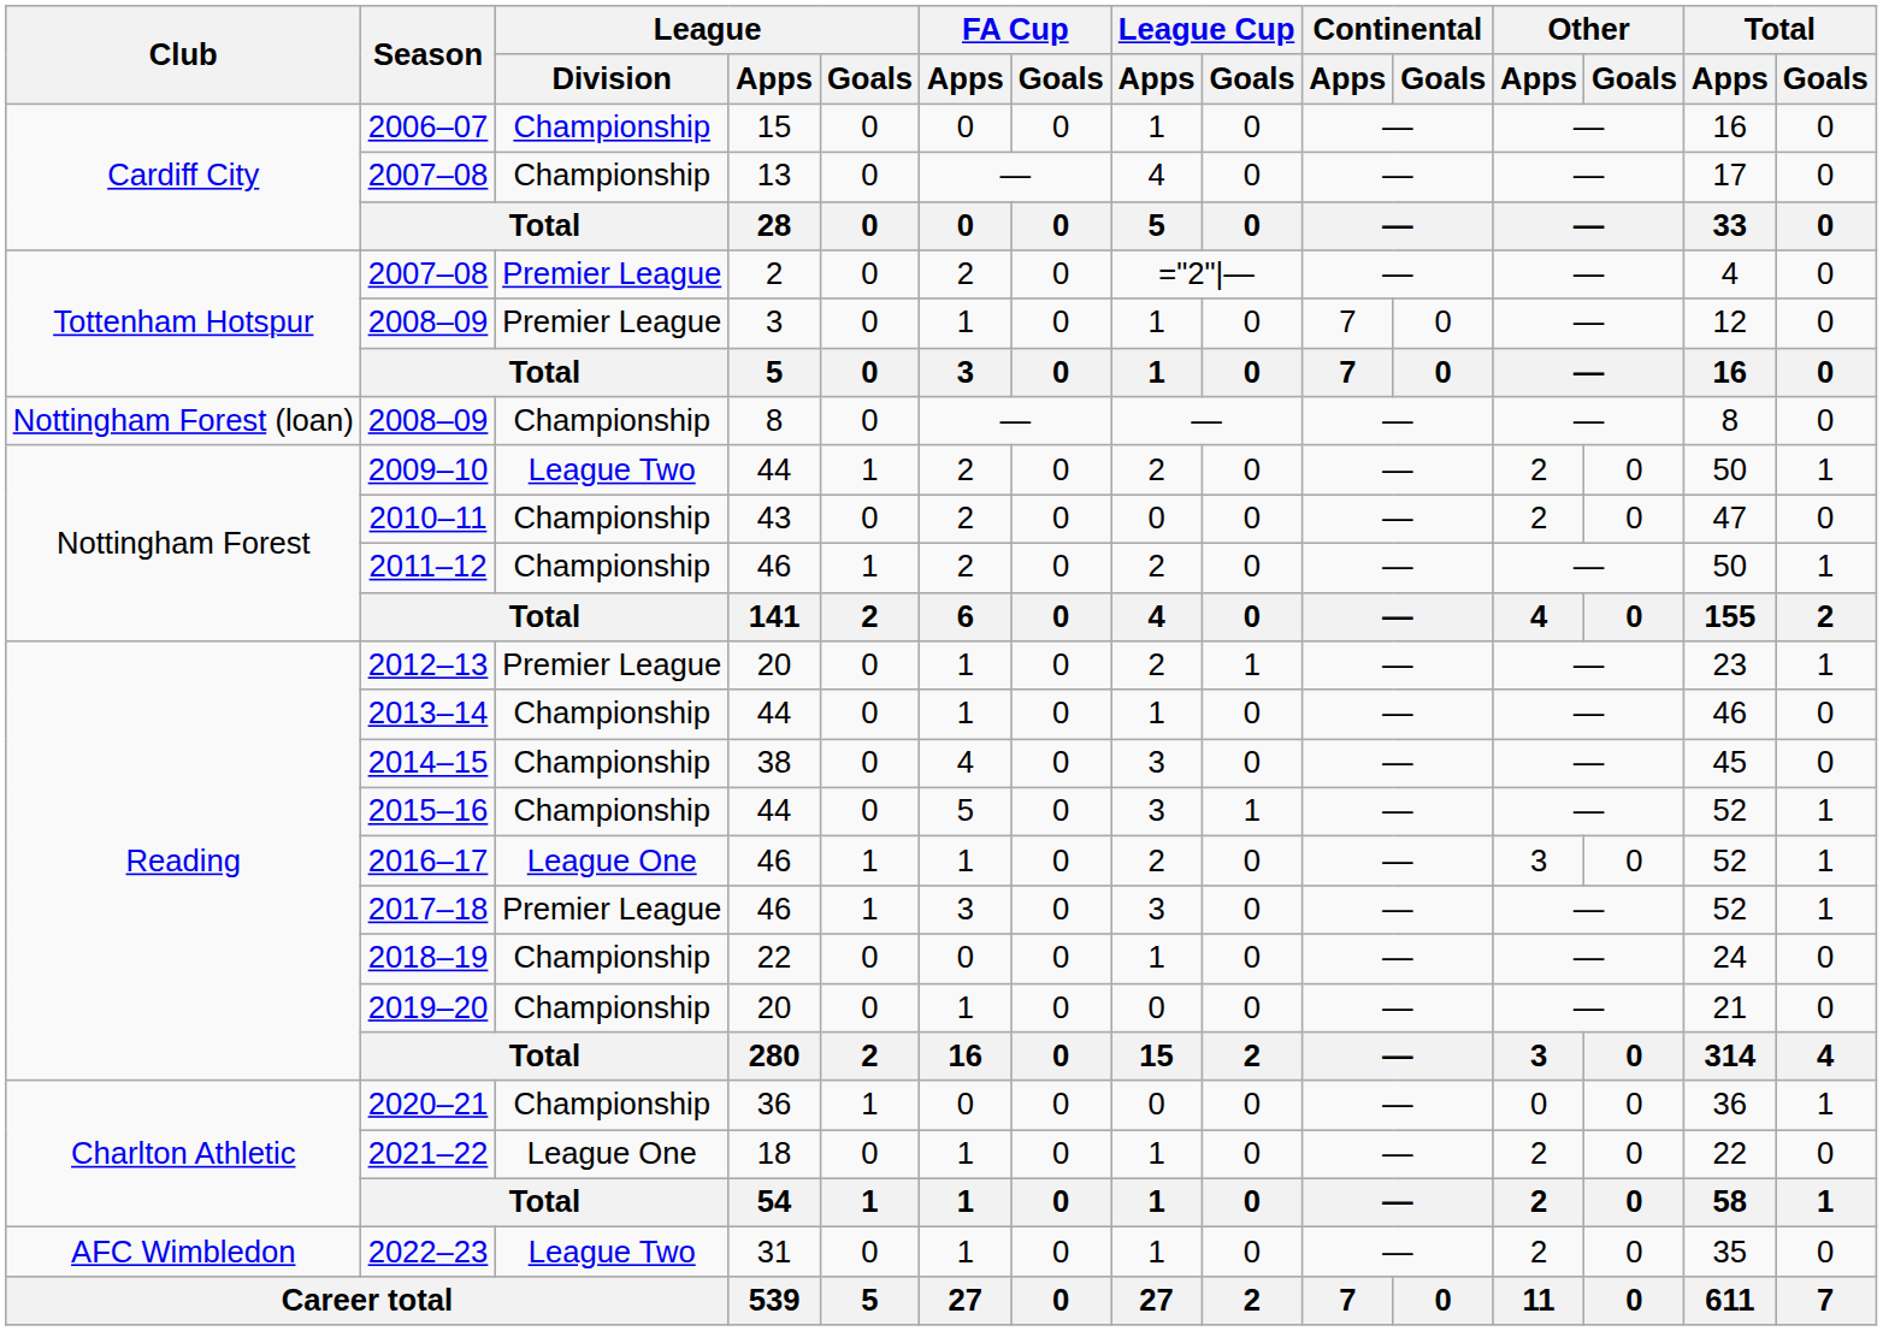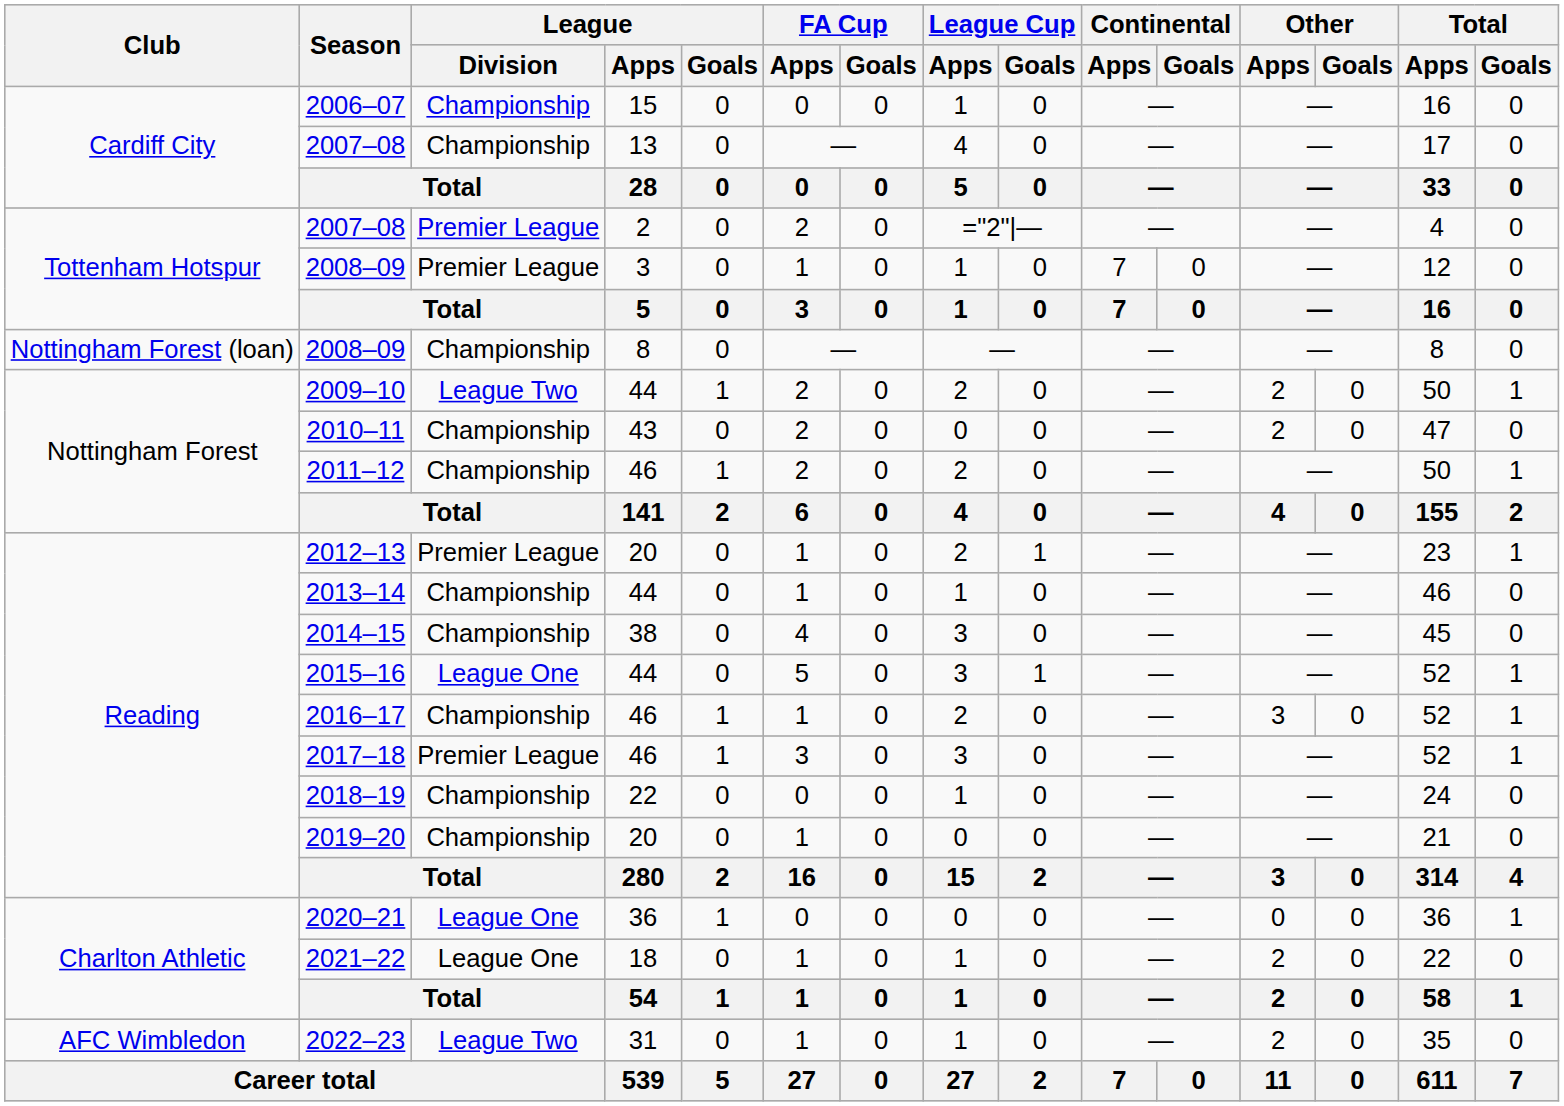 <table class="wikitable" style="text-align:center">
 <tr>
 <th rowspan="2">Club</th>
 <th rowspan="2">Season</th>
 <th colspan="3">League</th>
 <th colspan="2"><a href='#'>FA Cup</a></th>
 <th colspan="2"><a href='#'>League Cup</a></th>
 <th colspan="2">Continental</th>
 <th colspan="2">Other</th>
 <th colspan="2">Total</th>
 </tr>
 <tr>
 <th>Division</th>
 <th>Apps</th>
 <th>Goals</th>
 <th>Apps</th>
 <th>Goals</th>
 <th>Apps</th>
 <th>Goals</th>
 <th>Apps</th>
 <th>Goals</th>
 <th>Apps</th>
 <th>Goals</th>
 <th>Apps</th>
 <th>Goals</th>
 </tr>
 <tr>
 <td rowspan="3"><a href='#'>Cardiff City</a></td>
 <td><a href='#'>2006–07</a></td>
 <td><a href='#'>Championship</a></td>
 <td>15</td>
 <td>0</td>
 <td>0</td>
 <td>0</td>
 <td>1</td>
 <td>0</td>
 <td colspan="2">—</td>
 <td colspan="2">—</td>
 <td>16</td>
 <td>0</td>
 </tr>
 <tr>
 <td><a href='#'>2007–08</a></td>
 <td>Championship</td>
 <td>13</td>
 <td>0</td>
 <td colspan="2">—</td>
 <td>4</td>
 <td>0</td>
 <td colspan="2">—</td>
 <td colspan="2">—</td>
 <td>17</td>
 <td>0</td>
 </tr>
 <tr>
 <th colspan="2">Total</th>
 <th>28</th>
 <th>0</th>
 <th>0</th>
 <th>0</th>
 <th>5</th>
 <th>0</th>
 <th colspan="2">—</th>
 <th colspan="2">—</th>
 <th>33</th>
 <th>0</th>
 </tr>
 <tr>
 <td rowspan="3"><a href='#'>Tottenham Hotspur</a></td>
 <td><a href='#'>2007–08</a></td>
 <td><a href='#'>Premier League</a></td>
 <td>2</td>
 <td>0</td>
 <td>2</td>
 <td>0</td>
 <td colspan="2">="2"|—</td>
 <td colspan="2">—</td>
 <td colspan="2">—</td>
 <td>4</td>
 <td>0</td>
 </tr>
 <tr>
 <td><a href='#'>2008–09</a></td>
 <td>Premier League</td>
 <td>3</td>
 <td>0</td>
 <td>1</td>
 <td>0</td>
 <td>1</td>
 <td>0</td>
 <td>7</td>
 <td>0</td>
 <td colspan="2">—</td>
 <td>12</td>
 <td>0</td>
 </tr>
 <tr>
 <th colspan="2">Total</th>
 <th>5</th>
 <th>0</th>
 <th>3</th>
 <th>0</th>
 <th>1</th>
 <th>0</th>
 <th>7</th>
 <th>0</th>
 <th colspan="2">—</th>
 <th>16</th>
 <th>0</th>
 </tr>
 <tr>
 <td><a href='#'>Nottingham Forest</a> (loan)</td>
 <td><a href='#'>2008–09</a></td>
 <td>Championship</td>
 <td>8</td>
 <td>0</td>
 <td colspan="2">—</td>
 <td colspan="2">—</td>
 <td colspan="2">—</td>
 <td colspan="2">—</td>
 <td>8</td>
 <td>0</td>
 </tr>
 <tr>
 <td rowspan="4">Nottingham Forest</td>
 <td><a href='#'>2009–10</a></td>
 <td><a href='#'>League Two</a></td>
 <td>44</td>
 <td>1</td>
 <td>2</td>
 <td>0</td>
 <td>2</td>
 <td>0</td>
 <td colspan="2">—</td>
 <td>2</td>
 <td>0</td>
 <td>50</td>
 <td>1</td>
 </tr>
 <tr>
 <td><a href='#'>2010–11</a></td>
 <td>Championship</td>
 <td>43</td>
 <td>0</td>
 <td>2</td>
 <td>0</td>
 <td>0</td>
 <td>0</td>
 <td colspan="2">—</td>
 <td>2</td>
 <td>0</td>
 <td>47</td>
 <td>0</td>
 </tr>
 <tr>
 <td><a href='#'>2011–12</a></td>
 <td>Championship</td>
 <td>46</td>
 <td>1</td>
 <td>2</td>
 <td>0</td>
 <td>2</td>
 <td>0</td>
 <td colspan="2">—</td>
 <td colspan="2">—</td>
 <td>50</td>
 <td>1</td>
 </tr>
 <tr>
 <th colspan="2">Total</th>
 <th>141</th>
 <th>2</th>
 <th>6</th>
 <th>0</th>
 <th>4</th>
 <th>0</th>
 <th colspan="2">—</th>
 <th>4</th>
 <th>0</th>
 <th>155</th>
 <th>2</th>
 </tr>
 <tr>
 <td rowspan="9"><a href='#'>Reading</a></td>
 <td><a href='#'>2012–13</a></td>
 <td>Premier League</td>
 <td>20</td>
 <td>0</td>
 <td>1</td>
 <td>0</td>
 <td>2</td>
 <td>1</td>
 <td colspan="2">—</td>
 <td colspan="2">—</td>
 <td>23</td>
 <td>1</td>
 </tr>
 <tr>
 <td><a href='#'>2013–14</a></td>
 <td>Championship</td>
 <td>44</td>
 <td>0</td>
 <td>1</td>
 <td>0</td>
 <td>1</td>
 <td>0</td>
 <td colspan="2">—</td>
 <td colspan="2">—</td>
 <td>46</td>
 <td>0</td>
 </tr>
 <tr>
 <td><a href='#'>2014–15</a></td>
 <td>Championship</td>
 <td>38</td>
 <td>0</td>
 <td>4</td>
 <td>0</td>
 <td>3</td>
 <td>0</td>
 <td colspan="2">—</td>
 <td colspan="2">—</td>
 <td>45</td>
 <td>0</td>
 </tr>
 <tr>
 <td><a href='#'>2015–16</a></td>
-<td>Championship</td>
+<td><a href='#'>League One</a></td>
 <td>44</td>
 <td>0</td>
 <td>5</td>
 <td>0</td>
 <td>3</td>
 <td>1</td>
 <td colspan="2">—</td>
 <td colspan="2">—</td>
 <td>52</td>
 <td>1</td>
 </tr>
 <tr>
 <td><a href='#'>2016–17</a></td>
-<td><a href='#'>League One</a></td>
+<td>Championship</td>
 <td>46</td>
 <td>1</td>
 <td>1</td>
 <td>0</td>
 <td>2</td>
 <td>0</td>
 <td colspan="2">—</td>
 <td>3</td>
 <td>0</td>
 <td>52</td>
 <td>1</td>
 </tr>
 <tr>
 <td><a href='#'>2017–18</a></td>
 <td>Premier League</td>
 <td>46</td>
 <td>1</td>
 <td>3</td>
 <td>0</td>
 <td>3</td>
 <td>0</td>
 <td colspan="2">—</td>
 <td colspan="2">—</td>
 <td>52</td>
 <td>1</td>
 </tr>
 <tr>
 <td><a href='#'>2018–19</a></td>
 <td>Championship</td>
 <td>22</td>
 <td>0</td>
 <td>0</td>
 <td>0</td>
 <td>1</td>
 <td>0</td>
 <td colspan="2">—</td>
 <td colspan="2">—</td>
 <td>24</td>
 <td>0</td>
 </tr>
 <tr>
 <td><a href='#'>2019–20</a></td>
 <td>Championship</td>
 <td>20</td>
 <td>0</td>
 <td>1</td>
 <td>0</td>
 <td>0</td>
 <td>0</td>
 <td colspan="2">—</td>
 <td colspan="2">—</td>
 <td>21</td>
 <td>0</td>
 </tr>
 <tr>
 <th colspan="2">Total</th>
 <th>280</th>
 <th>2</th>
 <th>16</th>
 <th>0</th>
 <th>15</th>
 <th>2</th>
 <th colspan="2">—</th>
 <th>3</th>
 <th>0</th>
 <th>314</th>
 <th>4</th>
 </tr>
 <tr>
 <td rowspan="3"><a href='#'>Charlton Athletic</a></td>
 <td><a href='#'>2020–21</a></td>
-<td>Championship</td>
+<td><a href='#'>League One</a></td>
 <td>36</td>
 <td>1</td>
 <td>0</td>
 <td>0</td>
 <td>0</td>
 <td>0</td>
 <td colspan="2">—</td>
 <td>0</td>
 <td>0</td>
 <td>36</td>
 <td>1</td>
 </tr>
 <tr>
 <td><a href='#'>2021–22</a></td>
 <td>League One</td>
 <td>18</td>
 <td>0</td>
 <td>1</td>
 <td>0</td>
 <td>1</td>
 <td>0</td>
 <td colspan="2">—</td>
 <td>2</td>
 <td>0</td>
 <td>22</td>
 <td>0</td>
 </tr>
 <tr>
 <th colspan="2">Total</th>
 <th>54</th>
 <th>1</th>
 <th>1</th>
 <th>0</th>
 <th>1</th>
 <th>0</th>
 <th colspan="2">—</th>
 <th>2</th>
 <th>0</th>
 <th>58</th>
 <th>1</th>
 </tr>
 <tr>
 <td><a href='#'>AFC Wimbledon</a></td>
 <td><a href='#'>2022–23</a></td>
 <td><a href='#'>League Two</a></td>
 <td>31</td>
 <td>0</td>
 <td>1</td>
 <td>0</td>
 <td>1</td>
 <td>0</td>
 <td colspan="2">—</td>
 <td>2</td>
 <td>0</td>
 <td>35</td>
 <td>0</td>
 </tr>
 <tr>
 <th colspan="3">Career total</th>
 <th>539</th>
 <th>5</th>
 <th>27</th>
 <th>0</th>
 <th>27</th>
 <th>2</th>
 <th>7</th>
 <th>0</th>
 <th>11</th>
 <th>0</th>
 <th>611</th>
 <th>7</th>
 </tr>
 </table>
